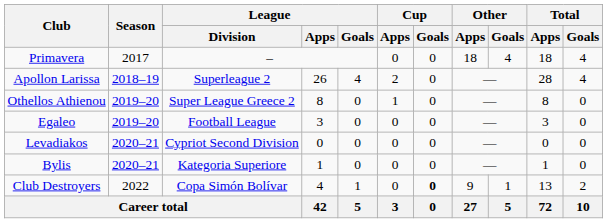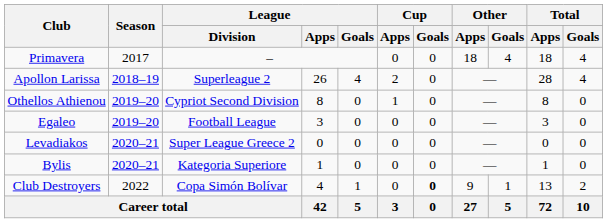 <table class=wikitable style=text-align:center>
 <tr>
 <th rowspan="2">Club</th>
 <th rowspan="2">Season</th>
 <th colspan="3">League</th>
 <th colspan="2">Cup</th>
 <th colspan="2">Other</th>
 <th colspan="2">Total</th>
 </tr>
 <tr>
 <th>Division</th>
 <th>Apps</th>
 <th>Goals</th>
 <th>Apps</th>
 <th>Goals</th>
 <th>Apps</th>
 <th>Goals</th>
 <th>Apps</th>
 <th>Goals</th>
 </tr>
 <tr>
 <td><a href='#'>Primavera</a></td>
 <td>2017</td>
 <td colspan="3">–</td>
 <td>0</td>
 <td>0</td>
 <td>18</td>
 <td>4</td>
 <td>18</td>
 <td>4</td>
 </tr>
 <tr>
 <td><a href='#'>Apollon Larissa</a></td>
 <td><a href='#'>2018–19</a></td>
 <td><a href='#'>Superleague 2</a></td>
 <td>26</td>
 <td>4</td>
 <td>2</td>
 <td>0</td>
 <td colspan="2">—</td>
 <td>28</td>
 <td>4</td>
 </tr>
 <tr>
 <td><a href='#'>Othellos Athienou</a></td>
 <td><a href='#'>2019–20</a></td>
-<td><a href='#'>Super League Greece 2</a></td>
+<td><a href='#'>Cypriot Second Division</a></td>
 <td>8</td>
 <td>0</td>
 <td>1</td>
 <td>0</td>
 <td colspan="2">—</td>
 <td>8</td>
 <td>0</td>
 </tr>
 <tr>
 <td><a href='#'>Egaleo</a></td>
 <td><a href='#'>2019–20</a></td>
 <td><a href='#'>Football League</a></td>
 <td>3</td>
 <td>0</td>
 <td>0</td>
 <td>0</td>
 <td colspan="2">—</td>
 <td>3</td>
 <td>0</td>
 </tr>
 <tr>
 <td><a href='#'>Levadiakos</a></td>
 <td><a href='#'>2020–21</a></td>
-<td><a href='#'>Cypriot Second Division</a></td>
+<td><a href='#'>Super League Greece 2</a></td>
 <td>0</td>
 <td>0</td>
 <td>0</td>
 <td>0</td>
 <td colspan="2">—</td>
 <td>0</td>
 <td>0</td>
 </tr>
 <tr>
 <td><a href='#'>Bylis</a></td>
 <td><a href='#'>2020–21</a></td>
 <td><a href='#'>Kategoria Superiore</a></td>
 <td>1</td>
 <td>0</td>
 <td>0</td>
 <td>0</td>
 <td colspan="2">—</td>
 <td>1</td>
 <td>0</td>
 </tr>
 <tr>
 <td><a href='#'>Club Destroyers</a></td>
 <td>2022</td>
 <td><a href='#'>Copa Simón Bolívar</a></td>
 <td>4</td>
 <td>1</td>
 <td>0</td>
 <td><strong>0</strong></td>
 <td>9</td>
 <td>1</td>
 <td>13</td>
 <td>2</td>
 </tr>
 <tr>
 <th colspan="3">Career total</th>
 <th>42</th>
 <th>5</th>
 <th>3</th>
 <th>0</th>
 <th>27</th>
 <th>5</th>
 <th>72</th>
 <th>10</th>
 </tr>
 </table>
